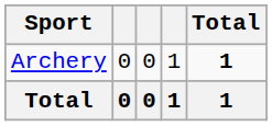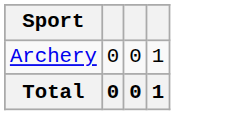 <table class="wikitable" style="font-size:90%; text-align:center;">
 <tr>
 <th>Sport</th>
 <th></th>
 <th></th>
 <th></th>
-<th>Total</th>
 </tr>
 <tr>
 <td align=left><a href='#'>Archery</a></td>
 <td>0</td>
 <td>0</td>
 <td>1</td>
-<td><strong>1</strong></td>
 </tr>
 <tr class="sortbottom">
 <th>Total</th>
 <th>0</th>
 <th>0</th>
 <th>1</th>
-<th>1</th>
 </tr>
 </table>
